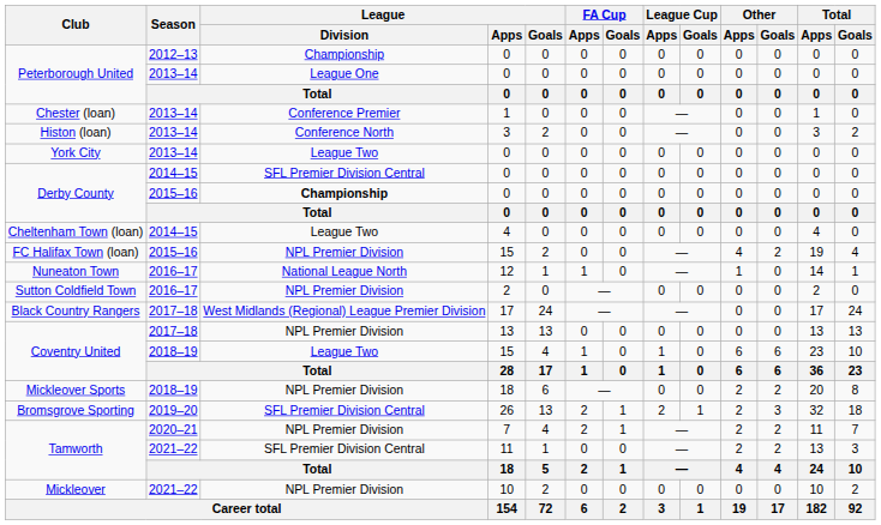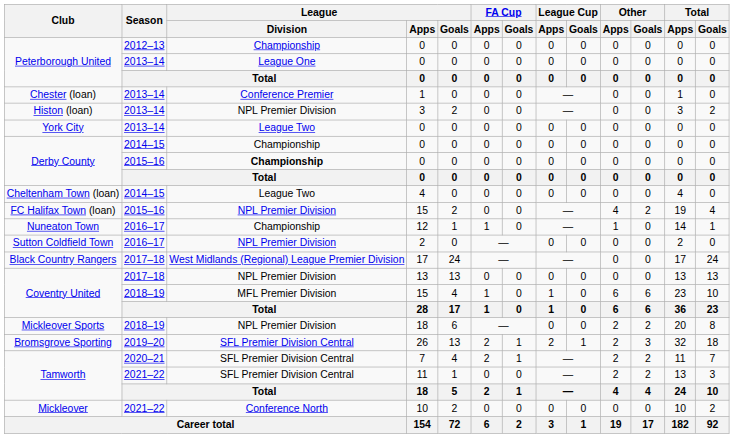 <table class=wikitable style="text-align: center;">
 <tr>
 <th rowspan=2>Club</th>
 <th rowspan=2>Season</th>
 <th colspan=3>League</th>
 <th colspan=2><a href='#'>FA Cup</a></th>
 <th colspan=2>League Cup</th>
 <th colspan=2>Other</th>
 <th colspan=2>Total</th>
 </tr>
 <tr>
 <th>Division</th>
 <th>Apps</th>
 <th>Goals</th>
 <th>Apps</th>
 <th>Goals</th>
 <th>Apps</th>
 <th>Goals</th>
 <th>Apps</th>
 <th>Goals</th>
 <th>Apps</th>
 <th>Goals</th>
 </tr>
 <tr>
 <td rowspan=3><a href='#'>Peterborough United</a></td>
 <td><a href='#'>2012–13</a></td>
 <td><a href='#'>Championship</a></td>
 <td>0</td>
 <td>0</td>
 <td>0</td>
 <td>0</td>
 <td>0</td>
 <td>0</td>
 <td>0</td>
 <td>0</td>
 <td>0</td>
 <td>0</td>
 </tr>
 <tr>
 <td><a href='#'>2013–14</a></td>
 <td><a href='#'>League One</a></td>
 <td>0</td>
 <td>0</td>
 <td>0</td>
 <td>0</td>
 <td>0</td>
 <td>0</td>
 <td>0</td>
 <td>0</td>
 <td>0</td>
 <td>0</td>
 </tr>
 <tr>
 <th colspan=2>Total</th>
 <th>0</th>
 <th>0</th>
 <th>0</th>
 <th>0</th>
 <th>0</th>
 <th>0</th>
 <th>0</th>
 <th>0</th>
 <th>0</th>
 <th>0</th>
 </tr>
 <tr>
 <td><a href='#'>Chester</a> (loan)</td>
 <td><a href='#'>2013–14</a></td>
 <td><a href='#'>Conference Premier</a></td>
 <td>1</td>
 <td>0</td>
 <td>0</td>
 <td>0</td>
 <td colspan=2>—</td>
 <td>0</td>
 <td>0</td>
 <td>1</td>
 <td>0</td>
 </tr>
 <tr>
 <td><a href='#'>Histon</a> (loan)</td>
 <td><a href='#'>2013–14</a></td>
-<td><a href='#'>Conference North</a></td>
+<td>NPL Premier Division</td>
 <td>3</td>
 <td>2</td>
 <td>0</td>
 <td>0</td>
 <td colspan=2>—</td>
 <td>0</td>
 <td>0</td>
 <td>3</td>
 <td>2</td>
 </tr>
 <tr>
 <td><a href='#'>York City</a></td>
 <td><a href='#'>2013–14</a></td>
 <td><a href='#'>League Two</a></td>
 <td>0</td>
 <td>0</td>
 <td>0</td>
 <td>0</td>
 <td>0</td>
 <td>0</td>
 <td>0</td>
 <td>0</td>
 <td>0</td>
 <td>0</td>
 </tr>
 <tr>
 <td rowspan=3><a href='#'>Derby County</a></td>
 <td><a href='#'>2014–15</a></td>
-<td><a href='#'>SFL Premier Division Central</a></td>
+<td>Championship</td>
 <td>0</td>
 <td>0</td>
 <td>0</td>
 <td>0</td>
 <td>0</td>
 <td>0</td>
 <td>0</td>
 <td>0</td>
 <td>0</td>
 <td>0</td>
 </tr>
 <tr>
 <td><a href='#'>2015–16</a></td>
 <td><strong>Championship</strong></td>
 <td>0</td>
 <td>0</td>
 <td>0</td>
 <td>0</td>
 <td>0</td>
 <td>0</td>
 <td>0</td>
 <td>0</td>
 <td>0</td>
 <td>0</td>
 </tr>
 <tr>
 <th colspan=2>Total</th>
 <th>0</th>
 <th>0</th>
 <th>0</th>
 <th>0</th>
 <th>0</th>
 <th>0</th>
 <th>0</th>
 <th>0</th>
 <th>0</th>
 <th>0</th>
 </tr>
 <tr>
 <td><a href='#'>Cheltenham Town</a> (loan)</td>
 <td><a href='#'>2014–15</a></td>
 <td>League Two</td>
 <td>4</td>
 <td>0</td>
 <td>0</td>
 <td>0</td>
 <td>0</td>
 <td>0</td>
 <td>0</td>
 <td>0</td>
 <td>4</td>
 <td>0</td>
 </tr>
 <tr>
 <td><a href='#'>FC Halifax Town</a> (loan)</td>
 <td><a href='#'>2015–16</a></td>
 <td><a href='#'>NPL Premier Division</a></td>
 <td>15</td>
 <td>2</td>
 <td>0</td>
 <td>0</td>
 <td colspan=2>—</td>
 <td>4</td>
 <td>2</td>
 <td>19</td>
 <td>4</td>
 </tr>
 <tr>
 <td><a href='#'>Nuneaton Town</a></td>
 <td><a href='#'>2016–17</a></td>
-<td><a href='#'>National League North</a></td>
+<td>Championship</td>
 <td>12</td>
 <td>1</td>
 <td>1</td>
 <td>0</td>
 <td colspan=2>—</td>
 <td>1</td>
 <td>0</td>
 <td>14</td>
 <td>1</td>
 </tr>
 <tr>
 <td><a href='#'>Sutton Coldfield Town</a></td>
 <td><a href='#'>2016–17</a></td>
 <td><a href='#'>NPL Premier Division</a></td>
 <td>2</td>
 <td>0</td>
 <td colspan=2>—</td>
 <td>0</td>
 <td>0</td>
 <td>0</td>
 <td>0</td>
 <td>2</td>
 <td>0</td>
 </tr>
 <tr>
 <td><a href='#'>Black Country Rangers</a></td>
 <td><a href='#'>2017–18</a></td>
 <td><a href='#'>West Midlands (Regional) League Premier Division</a></td>
 <td>17</td>
 <td>24</td>
 <td colspan=2>—</td>
 <td colspan=2>—</td>
 <td>0</td>
 <td>0</td>
 <td>17</td>
 <td>24</td>
 </tr>
 <tr>
 <td rowspan=3><a href='#'>Coventry United</a></td>
 <td><a href='#'>2017–18</a></td>
 <td>NPL Premier Division</td>
 <td>13</td>
 <td>13</td>
 <td>0</td>
 <td>0</td>
 <td>0</td>
 <td>0</td>
 <td>0</td>
 <td>0</td>
 <td>13</td>
 <td>13</td>
 </tr>
 <tr>
 <td><a href='#'>2018–19</a><br></td>
-<td><a href='#'>League Two</a></td>
+<td>MFL Premier Division</td>
 <td>15</td>
 <td>4</td>
 <td>1</td>
 <td>0</td>
 <td>1</td>
 <td>0</td>
 <td>6</td>
 <td>6</td>
 <td>23</td>
 <td>10</td>
 </tr>
 <tr>
 <th colspan=2>Total</th>
 <th>28</th>
 <th>17</th>
 <th>1</th>
 <th>0</th>
 <th>1</th>
 <th>0</th>
 <th>6</th>
 <th>6</th>
 <th>36</th>
 <th>23</th>
 </tr>
 <tr>
 <td><a href='#'>Mickleover Sports</a></td>
 <td><a href='#'>2018–19</a></td>
 <td>NPL Premier Division</td>
 <td>18</td>
 <td>6</td>
 <td colspan=2>—</td>
 <td>0</td>
 <td>0</td>
 <td>2</td>
 <td>2</td>
 <td>20</td>
 <td>8</td>
 </tr>
 <tr>
 <td><a href='#'>Bromsgrove Sporting</a></td>
 <td><a href='#'>2019–20</a></td>
 <td><a href='#'>SFL Premier Division Central</a></td>
 <td>26</td>
 <td>13</td>
 <td>2</td>
 <td>1</td>
 <td>2</td>
 <td>1</td>
 <td>2</td>
 <td>3</td>
 <td>32</td>
 <td>18</td>
 </tr>
 <tr>
 <td rowspan=3><a href='#'>Tamworth</a></td>
 <td><a href='#'>2020–21</a></td>
-<td>NPL Premier Division</td>
+<td>SFL Premier Division Central</td>
 <td>7</td>
 <td>4</td>
 <td>2</td>
 <td>1</td>
 <td colspan="2">—</td>
 <td>2</td>
 <td>2</td>
 <td>11</td>
 <td>7</td>
 </tr>
 <tr>
 <td><a href='#'>2021–22</a></td>
 <td>SFL Premier Division Central</td>
 <td>11</td>
 <td>1</td>
 <td>0</td>
 <td>0</td>
 <td colspan="2">—</td>
 <td>2</td>
 <td>2</td>
 <td>13</td>
 <td>3</td>
 </tr>
 <tr>
 <th colspan=2>Total</th>
 <th>18</th>
 <th>5</th>
 <th>2</th>
 <th>1</th>
 <th colspan=2>—</th>
 <th>4</th>
 <th>4</th>
 <th>24</th>
 <th>10</th>
 </tr>
 <tr>
 <td><a href='#'>Mickleover</a></td>
 <td><a href='#'>2021–22</a></td>
-<td>NPL Premier Division</td>
+<td><a href='#'>Conference North</a></td>
 <td>10</td>
 <td>2</td>
 <td>0</td>
 <td>0</td>
 <td>0</td>
 <td>0</td>
 <td>0</td>
 <td>0</td>
 <td>10</td>
 <td>2</td>
 </tr>
 <tr>
 <th colspan=3>Career total</th>
 <th>154</th>
 <th>72</th>
 <th>6</th>
 <th>2</th>
 <th>3</th>
 <th>1</th>
 <th>19</th>
 <th>17</th>
 <th>182</th>
 <th>92</th>
 </tr>
 </table>
